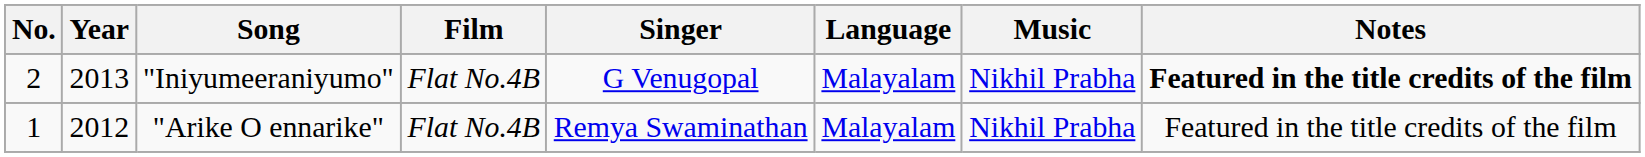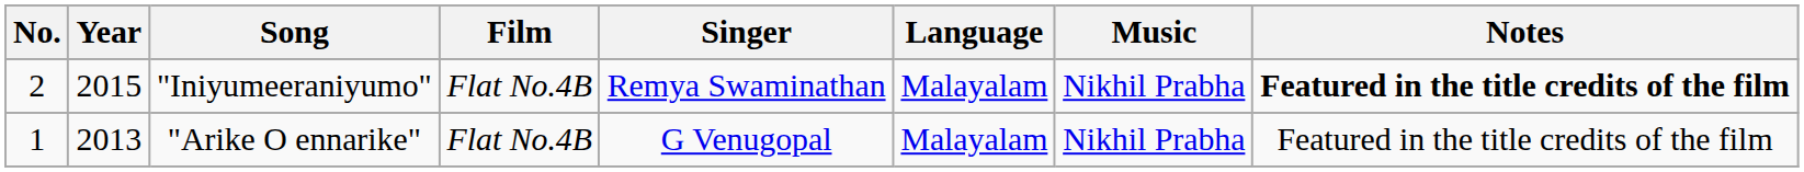 <table class="wikitable sortable" style="font-size:95%; text-align:center;">
 <tr style="background:#ccc; text-align:center;">
 <th>No.</th>
 <th>Year</th>
 <th>Song</th>
 <th>Film</th>
 <th>Singer</th>
 <th>Language</th>
 <th>Music</th>
 <th>Notes</th>
 </tr>
 <tr>
 <td>2</td>
-<td>2013</td>
+<td>2015</td>
 <td>"Iniyumeeraniyumo"</td>
 <td><em>Flat No.4B</em></td>
-<td><a href='#'>G Venugopal</a></td>
+<td><a href='#'>Remya Swaminathan</a></td>
 <td><a href='#'>Malayalam</a></td>
 <td><a href='#'>Nikhil Prabha</a></td>
 <td><strong>Featured in the title credits of the film</strong></td>
 </tr>
 <tr>
 <td>1</td>
-<td>2012</td>
+<td>2013</td>
 <td>"Arike O ennarike"</td>
 <td><em>Flat No.4B</em></td>
-<td><a href='#'>Remya Swaminathan</a></td>
+<td><a href='#'>G Venugopal</a></td>
 <td><a href='#'>Malayalam</a></td>
 <td><a href='#'>Nikhil Prabha</a></td>
 <td>Featured in the title credits of the film</td>
 </tr>
 </table>
